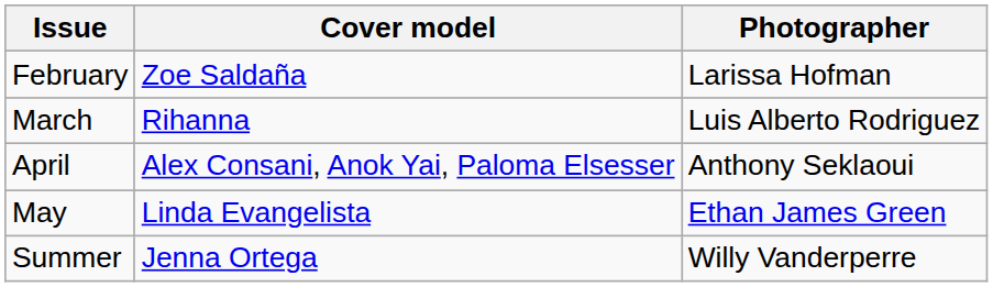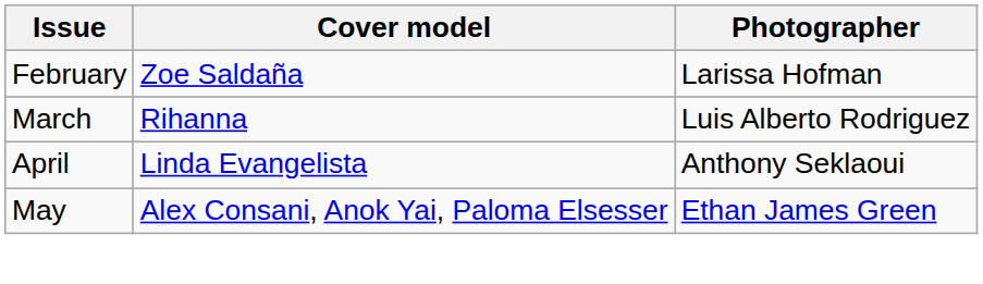 <table class="sortable wikitable">
 <tr>
 <th>Issue</th>
 <th>Cover model</th>
 <th>Photographer</th>
 </tr>
 <tr>
 <td>February</td>
 <td><a href='#'>Zoe Saldaña</a></td>
 <td>Larissa Hofman</td>
 </tr>
 <tr>
 <td>March</td>
 <td><a href='#'>Rihanna</a></td>
 <td>Luis Alberto Rodriguez</td>
 </tr>
 <tr>
 <td>April</td>
-<td><a href='#'>Alex Consani</a>, <a href='#'>Anok Yai</a>, <a href='#'>Paloma Elsesser</a></td>
+<td><a href='#'>Linda Evangelista</a></td>
 <td>Anthony Seklaoui</td>
 </tr>
 <tr>
 <td>May</td>
-<td><a href='#'>Linda Evangelista</a></td>
+<td><a href='#'>Alex Consani</a>, <a href='#'>Anok Yai</a>, <a href='#'>Paloma Elsesser</a></td>
 <td><a href='#'>Ethan James Green</a></td>
 </tr>
-<tr>
-<td>Summer</td>
-<td><a href='#'>Jenna Ortega</a></td>
-<td>Willy Vanderperre</td>
-</tr>
 </table>
